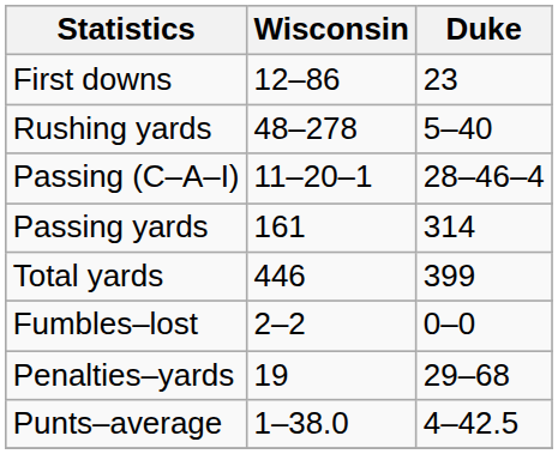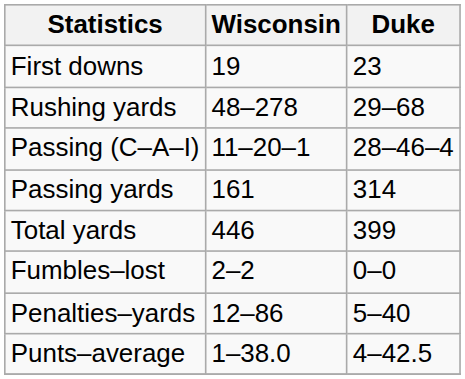 <table class="wikitable">
 <tr>
 <th>Statistics</th>
 <th>Wisconsin</th>
 <th>Duke</th>
 </tr>
 <tr>
 <td>First downs</td>
-<td>12–86</td>
+<td>19</td>
 <td>23</td>
 </tr>
 <tr>
 <td>Rushing yards</td>
 <td>48–278</td>
-<td>5–40</td>
+<td>29–68</td>
 </tr>
 <tr>
 <td>Passing (C–A–I)</td>
 <td>11–20–1</td>
 <td>28–46–4</td>
 </tr>
 <tr>
 <td>Passing yards</td>
 <td>161</td>
 <td>314</td>
 </tr>
 <tr>
 <td>Total yards</td>
 <td>446</td>
 <td>399</td>
 </tr>
 <tr>
 <td>Fumbles–lost</td>
 <td>2–2</td>
 <td>0–0</td>
 </tr>
 <tr>
 <td>Penalties–yards</td>
-<td>19</td>
-<td>29–68</td>
+<td>12–86</td>
+<td>5–40</td>
 </tr>
 <tr>
 <td>Punts–average</td>
 <td>1–38.0</td>
 <td>4–42.5</td>
 </tr>
 <tr>
 </tr>
 </table>
